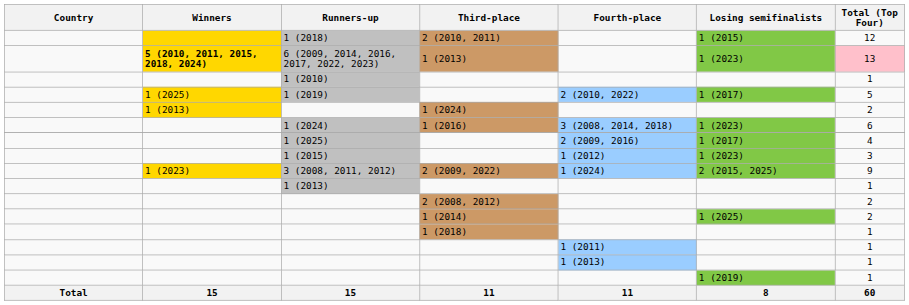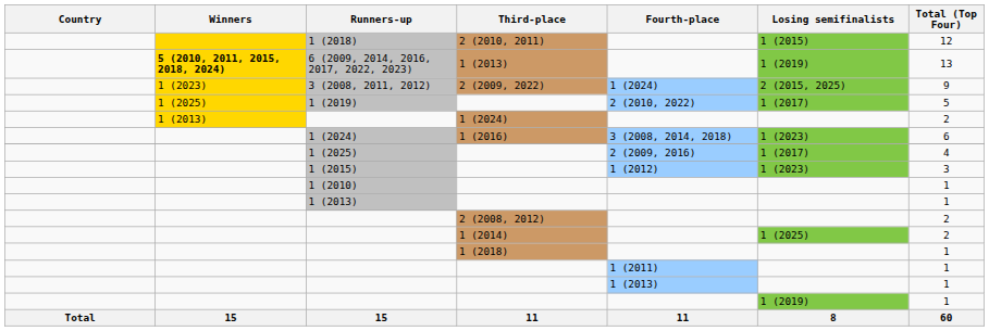 <table class="wikitable">
 <tr>
 <th width=10%>Country</th>
 <th width=10%>Winners</th>
 <th width=10%>Runners-up</th>
 <th width=10%>Third-place</th>
 <th width=10%>Fourth-place</th>
 <th width=10%>Losing semifinalists</th>
 <th width=5%>Total (Top Four)</th>
 </tr>
 <tr>
 <td></td>
 <td bgcolor=gold></td>
 <td bgcolor=silver>1 (2018)</td>
 <td bgcolor=cc9966>2 (2010, 2011)</td>
 <td></td>
 <td bgcolor=#81c846>1 (2015)</td>
 <td align=center>12</td>
 </tr>
 <tr>
 <td></td>
 <td bgcolor=gold><strong>5 (2010, 2011, 2015, 2018, 2024)</strong></td>
 <td bgcolor=silver>6 (2009, 2014, 2016, 2017, 2022, 2023)</td>
 <td bgcolor=cc9966>1 (2013)</td>
 <td></td>
-<td bgcolor=#81c846>1 (2023)</td>
-<td align=center style="background: pink;">13</td>
+<td bgcolor=#81c846>1 (2019)</td>
+<td align=center>13</td>
 </tr>
 <tr>
 <td></td>
-<td></td>
-<td bgcolor=silver>1 (2010)</td>
-<td></td>
-<td></td>
-<td></td>
-<td align=center>1</td>
+<td bgcolor=gold>1 (2023)</td>
+<td bgcolor=silver>3 (2008, 2011, 2012)</td>
+<td bgcolor=cc9966>2 (2009, 2022)</td>
+<td bgcolor=#9acdff>1 (2024)</td>
+<td bgcolor=#81c846>2 (2015, 2025)</td>
+<td align=center>9</td>
 </tr>
 <tr>
 <td></td>
 <td bgcolor=gold>1 (2025)</td>
 <td bgcolor=silver>1 (2019)</td>
 <td></td>
 <td bgcolor=#9acdff>2 (2010, 2022)</td>
 <td bgcolor=#81c846>1 (2017)</td>
 <td align=center>5</td>
 </tr>
 <tr>
 <td></td>
 <td bgcolor=gold>1 (2013)</td>
 <td></td>
 <td bgcolor=cc9966>1 (2024)</td>
 <td></td>
 <td></td>
 <td align=center>2</td>
 </tr>
 <tr>
 <td></td>
 <td></td>
 <td bgcolor=silver>1 (2024)</td>
 <td bgcolor=cc9966>1 (2016)</td>
 <td bgcolor=#9acdff>3 (2008, 2014, 2018)</td>
 <td bgcolor=#81c846>1 (2023)</td>
 <td align=center>6</td>
 </tr>
 <tr>
 </tr>
 <tr>
 <td></td>
 <td></td>
 <td bgcolor=silver>1 (2025)</td>
 <td></td>
 <td bgcolor=#9acdff>2 (2009, 2016)</td>
 <td bgcolor=#81c846>1 (2017)</td>
 <td align=center>4</td>
 </tr>
 <tr>
 <td></td>
 <td></td>
 <td bgcolor=silver>1 (2015)</td>
 <td></td>
 <td bgcolor=#9acdff>1 (2012)</td>
 <td bgcolor=#81c846>1 (2023)</td>
 <td align=center>3</td>
 </tr>
 <tr>
 <td></td>
-<td bgcolor=gold>1 (2023)</td>
-<td bgcolor=silver>3 (2008, 2011, 2012)</td>
-<td bgcolor=cc9966>2 (2009, 2022)</td>
-<td bgcolor=#9acdff>1 (2024)</td>
-<td bgcolor=#81c846>2 (2015, 2025)</td>
-<td align=center>9</td>
+<td></td>
+<td bgcolor=silver>1 (2010)</td>
+<td></td>
+<td></td>
+<td></td>
+<td align=center>1</td>
 </tr>
 <tr>
 <td></td>
 <td></td>
 <td bgcolor=silver>1 (2013)</td>
 <td></td>
 <td></td>
 <td></td>
 <td align=center>1</td>
 </tr>
 <tr>
 <td></td>
 <td></td>
 <td></td>
 <td bgcolor=cc9966>2 (2008, 2012)</td>
 <td></td>
 <td></td>
 <td align=center>2</td>
 </tr>
 <tr>
 <td></td>
 <td></td>
 <td></td>
 <td bgcolor=cc9966>1 (2014)</td>
 <td></td>
 <td bgcolor=#81c846>1 (2025)</td>
 <td align=center>2</td>
 </tr>
 <tr>
 <td></td>
 <td></td>
 <td></td>
 <td bgcolor=cc9966>1 (2018)</td>
 <td></td>
 <td></td>
 <td align=center>1</td>
 </tr>
 <tr>
 <td></td>
 <td></td>
 <td></td>
 <td></td>
 <td bgcolor=#9acdff>1 (2011)</td>
 <td></td>
 <td align=center>1</td>
 </tr>
 <tr>
 <td></td>
 <td></td>
 <td></td>
 <td></td>
 <td bgcolor=#9acdff>1 (2013)</td>
 <td></td>
 <td align=center>1</td>
 </tr>
 <tr>
 <td></td>
 <td></td>
 <td></td>
 <td></td>
 <td></td>
 <td bgcolor=#81c846>1 (2019)</td>
 <td align=center>1</td>
 </tr>
 <tr>
 <th colspan=1>Total</th>
 <th>15</th>
 <th>15</th>
 <th>11</th>
 <th>11</th>
 <th>8</th>
 <th>60</th>
 </tr>
 </table>
